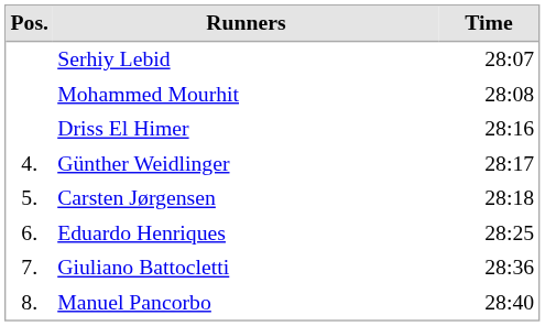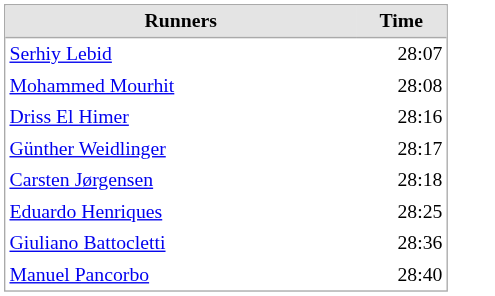 <table cellspacing="0" cellpadding="3" style="border:1px solid #AAAAAA;font-size:90%">
 <tr bgcolor="#E4E4E4">
-<th style="border-bottom:1px solid #AAAAAA" width=10>Pos.</th>
 <th style="border-bottom:1px solid #AAAAAA" width=250>Runners</th>
 <th style="border-bottom:1px solid #AAAAAA" width=60>Time</th>
 </tr>
 <tr align="center">
-<td align="center"></td>
 <td align="left"> <a href='#'>Serhiy Lebid</a></td>
 <td align="right">28:07</td>
 </tr>
 <tr align="center">
-<td align="center"></td>
 <td align="left"> <a href='#'>Mohammed Mourhit</a></td>
 <td align="right">28:08</td>
 </tr>
 <tr align="center">
-<td align="center"></td>
 <td align="left"> <a href='#'>Driss El Himer</a></td>
 <td align="right">28:16</td>
 </tr>
 <tr align="center">
-<td align="center">4.</td>
 <td align="left"> <a href='#'>Günther Weidlinger</a></td>
 <td align="right">28:17</td>
 </tr>
 <tr align="center">
-<td align="center">5.</td>
 <td align="left"> <a href='#'>Carsten Jørgensen</a></td>
 <td align="right">28:18</td>
 </tr>
 <tr align="center">
-<td align="center">6.</td>
 <td align="left"> <a href='#'>Eduardo Henriques</a></td>
 <td align="right">28:25</td>
 </tr>
 <tr align="center">
-<td align="center">7.</td>
 <td align="left"> <a href='#'>Giuliano Battocletti</a></td>
 <td align="right">28:36</td>
 </tr>
 <tr align="center">
-<td align="center">8.</td>
 <td align="left"> <a href='#'>Manuel Pancorbo</a></td>
 <td align="right">28:40</td>
 </tr>
 </table>
